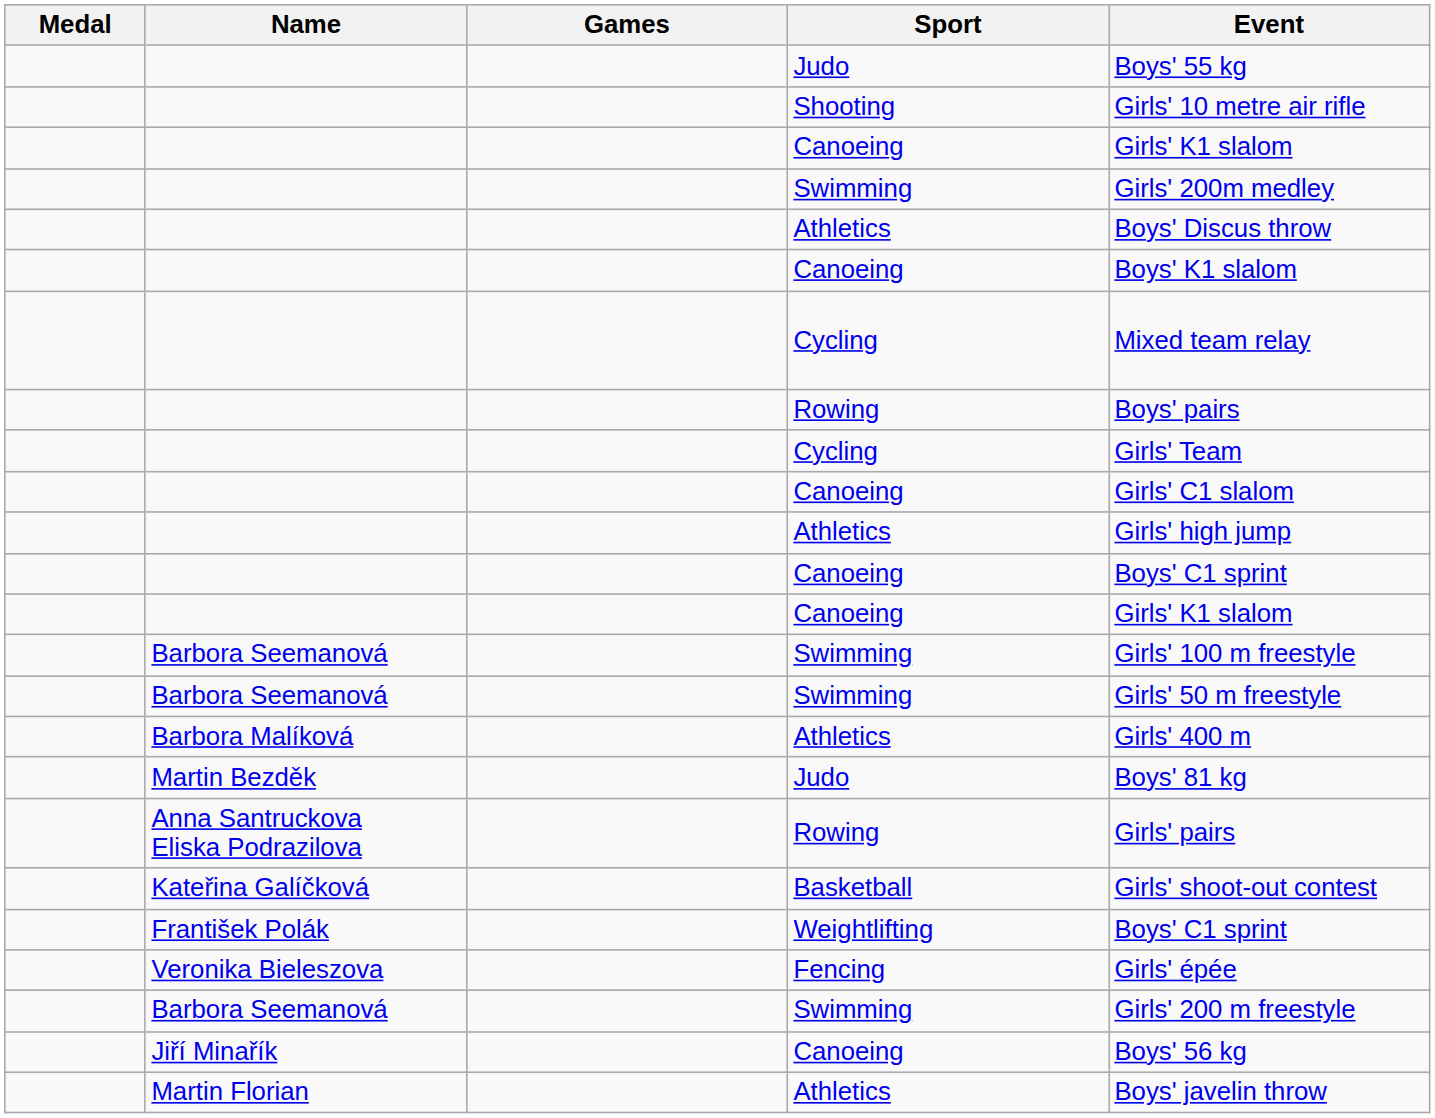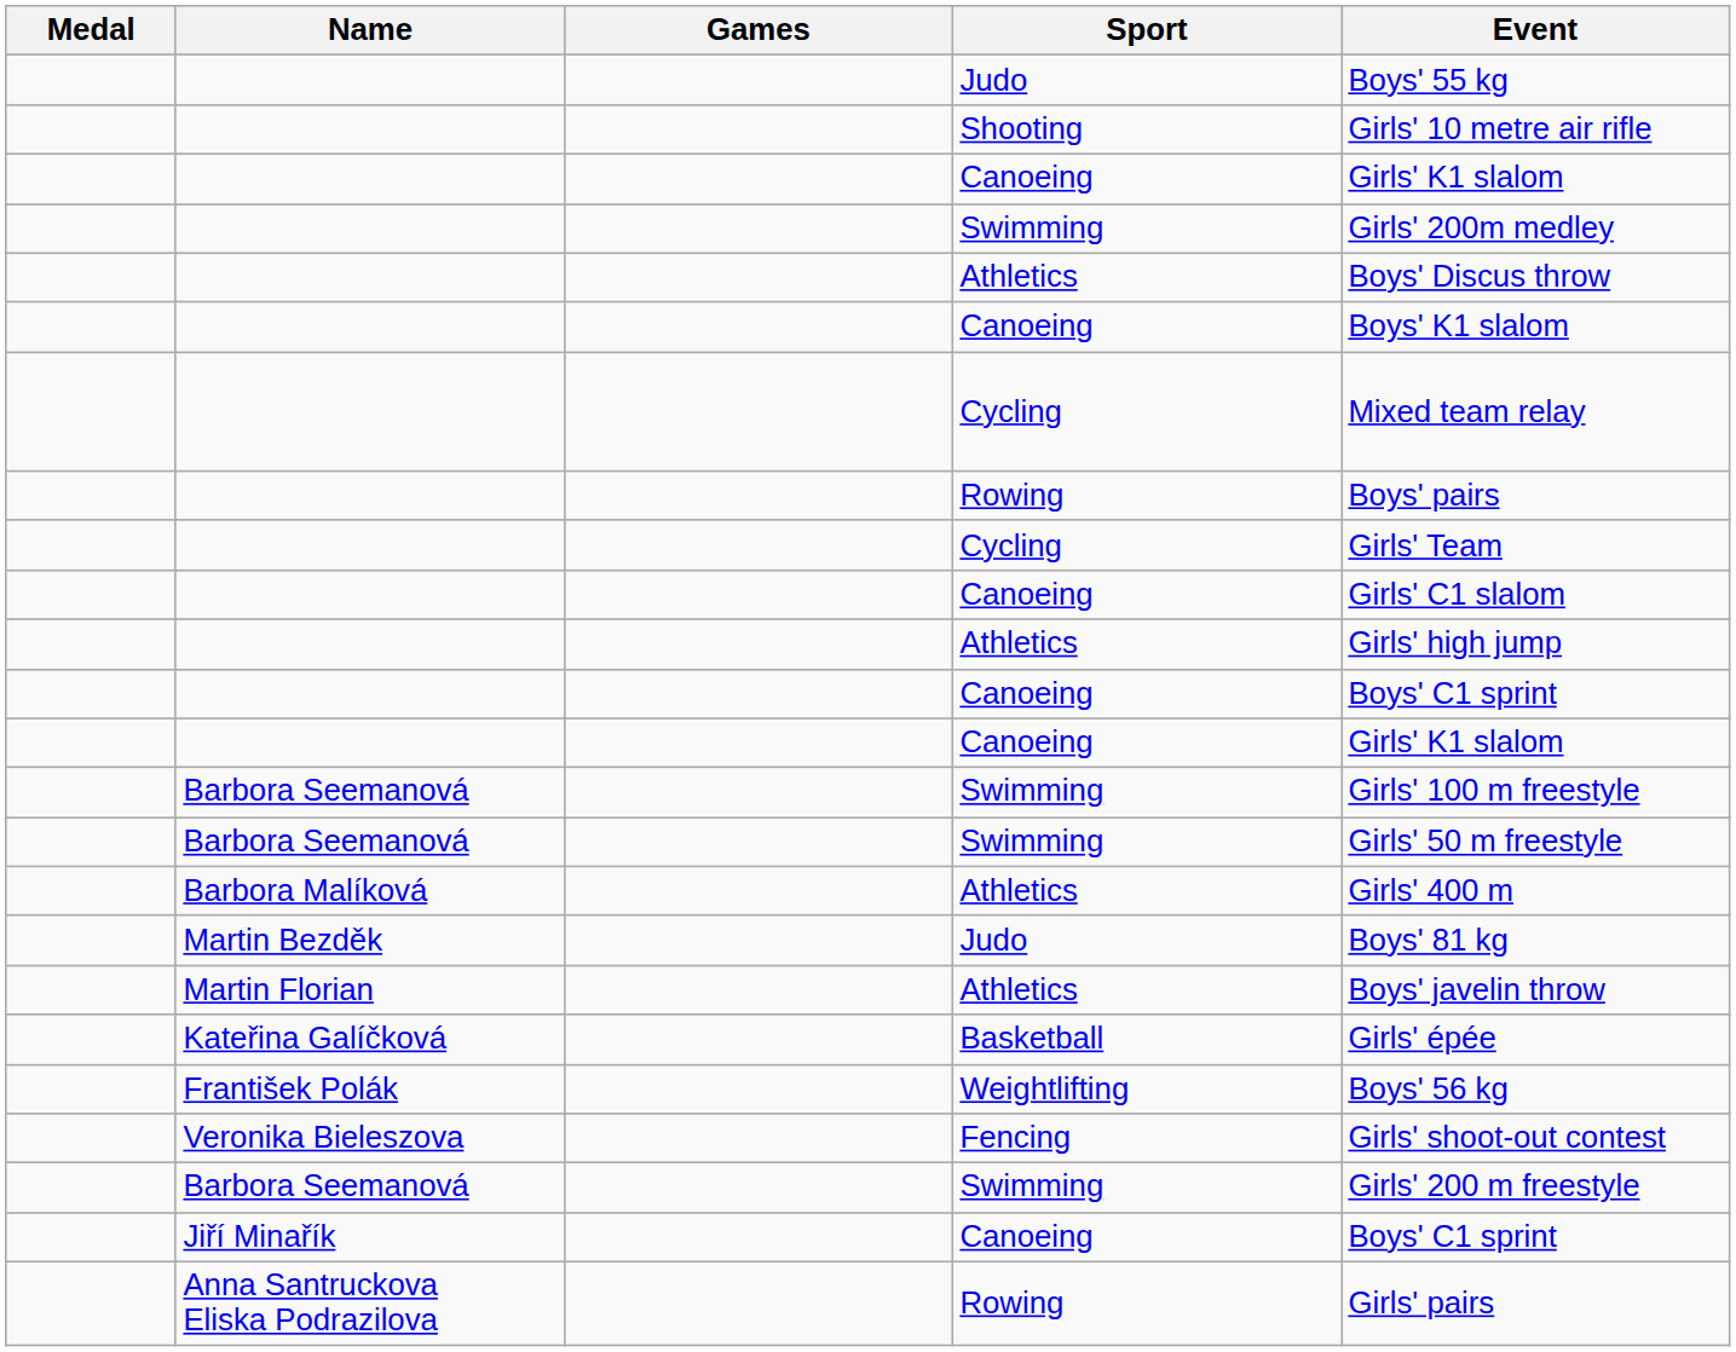 <table class="wikitable sortable">
 <tr>
 <th style="width:5em">Medal</th>
 <th style="width:12em">Name</th>
 <th style="width:12em">Games</th>
 <th style="width:12em">Sport</th>
 <th style="width:12em">Event</th>
 </tr>
 <tr>
 <td></td>
 <td></td>
 <td></td>
 <td> <a href='#'>Judo</a></td>
 <td><a href='#'>Boys' 55 kg</a></td>
 </tr>
 <tr>
 <td></td>
 <td></td>
 <td></td>
 <td> <a href='#'>Shooting</a></td>
 <td><a href='#'>Girls' 10 metre air rifle</a></td>
 </tr>
 <tr>
 <td></td>
 <td></td>
 <td></td>
 <td> <a href='#'>Canoeing</a></td>
 <td><a href='#'>Girls' K1 slalom</a></td>
 </tr>
 <tr>
 <td></td>
 <td></td>
 <td></td>
 <td> <a href='#'>Swimming</a></td>
 <td><a href='#'>Girls' 200m medley</a></td>
 </tr>
 <tr>
 <td></td>
 <td></td>
 <td></td>
 <td> <a href='#'>Athletics</a></td>
 <td><a href='#'>Boys' Discus throw</a></td>
 </tr>
 <tr>
 <td></td>
 <td></td>
 <td></td>
 <td> <a href='#'>Canoeing</a></td>
 <td><a href='#'>Boys' K1 slalom</a></td>
 </tr>
 <tr>
 <td></td>
 <td><br><br><br></td>
 <td></td>
 <td> <a href='#'>Cycling</a></td>
 <td><a href='#'>Mixed team relay</a></td>
 </tr>
 <tr>
 <td></td>
 <td><br></td>
 <td></td>
 <td> <a href='#'>Rowing</a></td>
 <td><a href='#'>Boys' pairs</a></td>
 </tr>
 <tr>
 <td></td>
 <td><br></td>
 <td></td>
 <td> <a href='#'>Cycling</a></td>
 <td><a href='#'>Girls' Team</a></td>
 </tr>
 <tr>
 <td></td>
 <td></td>
 <td></td>
 <td> <a href='#'>Canoeing</a></td>
 <td><a href='#'>Girls' C1 slalom</a></td>
 </tr>
 <tr>
 <td></td>
 <td></td>
 <td></td>
 <td> <a href='#'>Athletics</a></td>
 <td><a href='#'>Girls' high jump</a></td>
 </tr>
 <tr>
 <td></td>
 <td></td>
 <td></td>
 <td> <a href='#'>Canoeing</a></td>
 <td><a href='#'>Boys' C1 sprint</a></td>
 </tr>
 <tr>
 <td></td>
 <td></td>
 <td></td>
 <td> <a href='#'>Canoeing</a></td>
 <td><a href='#'>Girls' K1 slalom</a></td>
 </tr>
 <tr>
 <td></td>
 <td><a href='#'>Barbora Seemanová</a></td>
 <td></td>
 <td> <a href='#'>Swimming</a></td>
 <td><a href='#'>Girls' 100 m freestyle</a></td>
 </tr>
 <tr>
 <td></td>
 <td><a href='#'>Barbora Seemanová</a></td>
 <td></td>
 <td> <a href='#'>Swimming</a></td>
 <td><a href='#'>Girls' 50 m freestyle</a></td>
 </tr>
 <tr>
 <td></td>
 <td><a href='#'>Barbora Malíková</a></td>
 <td></td>
 <td> <a href='#'>Athletics</a></td>
 <td><a href='#'>Girls' 400 m</a></td>
 </tr>
 <tr>
 <td></td>
 <td><a href='#'>Martin Bezděk</a></td>
 <td></td>
 <td> <a href='#'>Judo</a></td>
 <td><a href='#'>Boys' 81 kg</a></td>
 </tr>
 <tr>
 <td></td>
-<td><a href='#'>Anna Santruckova</a><br><a href='#'>Eliska Podrazilova</a></td>
+<td><a href='#'>Martin Florian</a></td>
 <td></td>
-<td> <a href='#'>Rowing</a></td>
-<td><a href='#'>Girls' pairs</a></td>
+<td> <a href='#'>Athletics</a></td>
+<td><a href='#'>Boys' javelin throw</a></td>
 </tr>
 <tr>
 <td></td>
 <td><a href='#'>Kateřina Galíčková</a></td>
 <td></td>
 <td> <a href='#'>Basketball</a></td>
-<td><a href='#'>Girls' shoot-out contest</a></td>
+<td><a href='#'>Girls' épée</a></td>
 </tr>
 <tr>
 <td></td>
 <td><a href='#'>František Polák</a></td>
 <td></td>
 <td> <a href='#'>Weightlifting</a></td>
-<td><a href='#'>Boys' C1 sprint</a></td>
+<td><a href='#'>Boys' 56 kg</a></td>
 </tr>
 <tr>
 <td></td>
 <td><a href='#'>Veronika Bieleszova</a></td>
 <td></td>
 <td> <a href='#'>Fencing</a></td>
-<td><a href='#'>Girls' épée</a></td>
+<td><a href='#'>Girls' shoot-out contest</a></td>
 </tr>
 <tr>
 <td></td>
 <td><a href='#'>Barbora Seemanová</a></td>
 <td></td>
 <td> <a href='#'>Swimming</a></td>
 <td><a href='#'>Girls' 200 m freestyle</a></td>
 </tr>
 <tr>
 <td></td>
 <td><a href='#'>Jiří Minařík</a></td>
 <td></td>
 <td> <a href='#'>Canoeing</a></td>
-<td><a href='#'>Boys' 56 kg</a></td>
+<td><a href='#'>Boys' C1 sprint</a></td>
 </tr>
 <tr>
 <td></td>
-<td><a href='#'>Martin Florian</a></td>
+<td><a href='#'>Anna Santruckova</a><br><a href='#'>Eliska Podrazilova</a></td>
 <td></td>
-<td> <a href='#'>Athletics</a></td>
-<td><a href='#'>Boys' javelin throw</a></td>
+<td> <a href='#'>Rowing</a></td>
+<td><a href='#'>Girls' pairs</a></td>
 </tr>
 </table>
